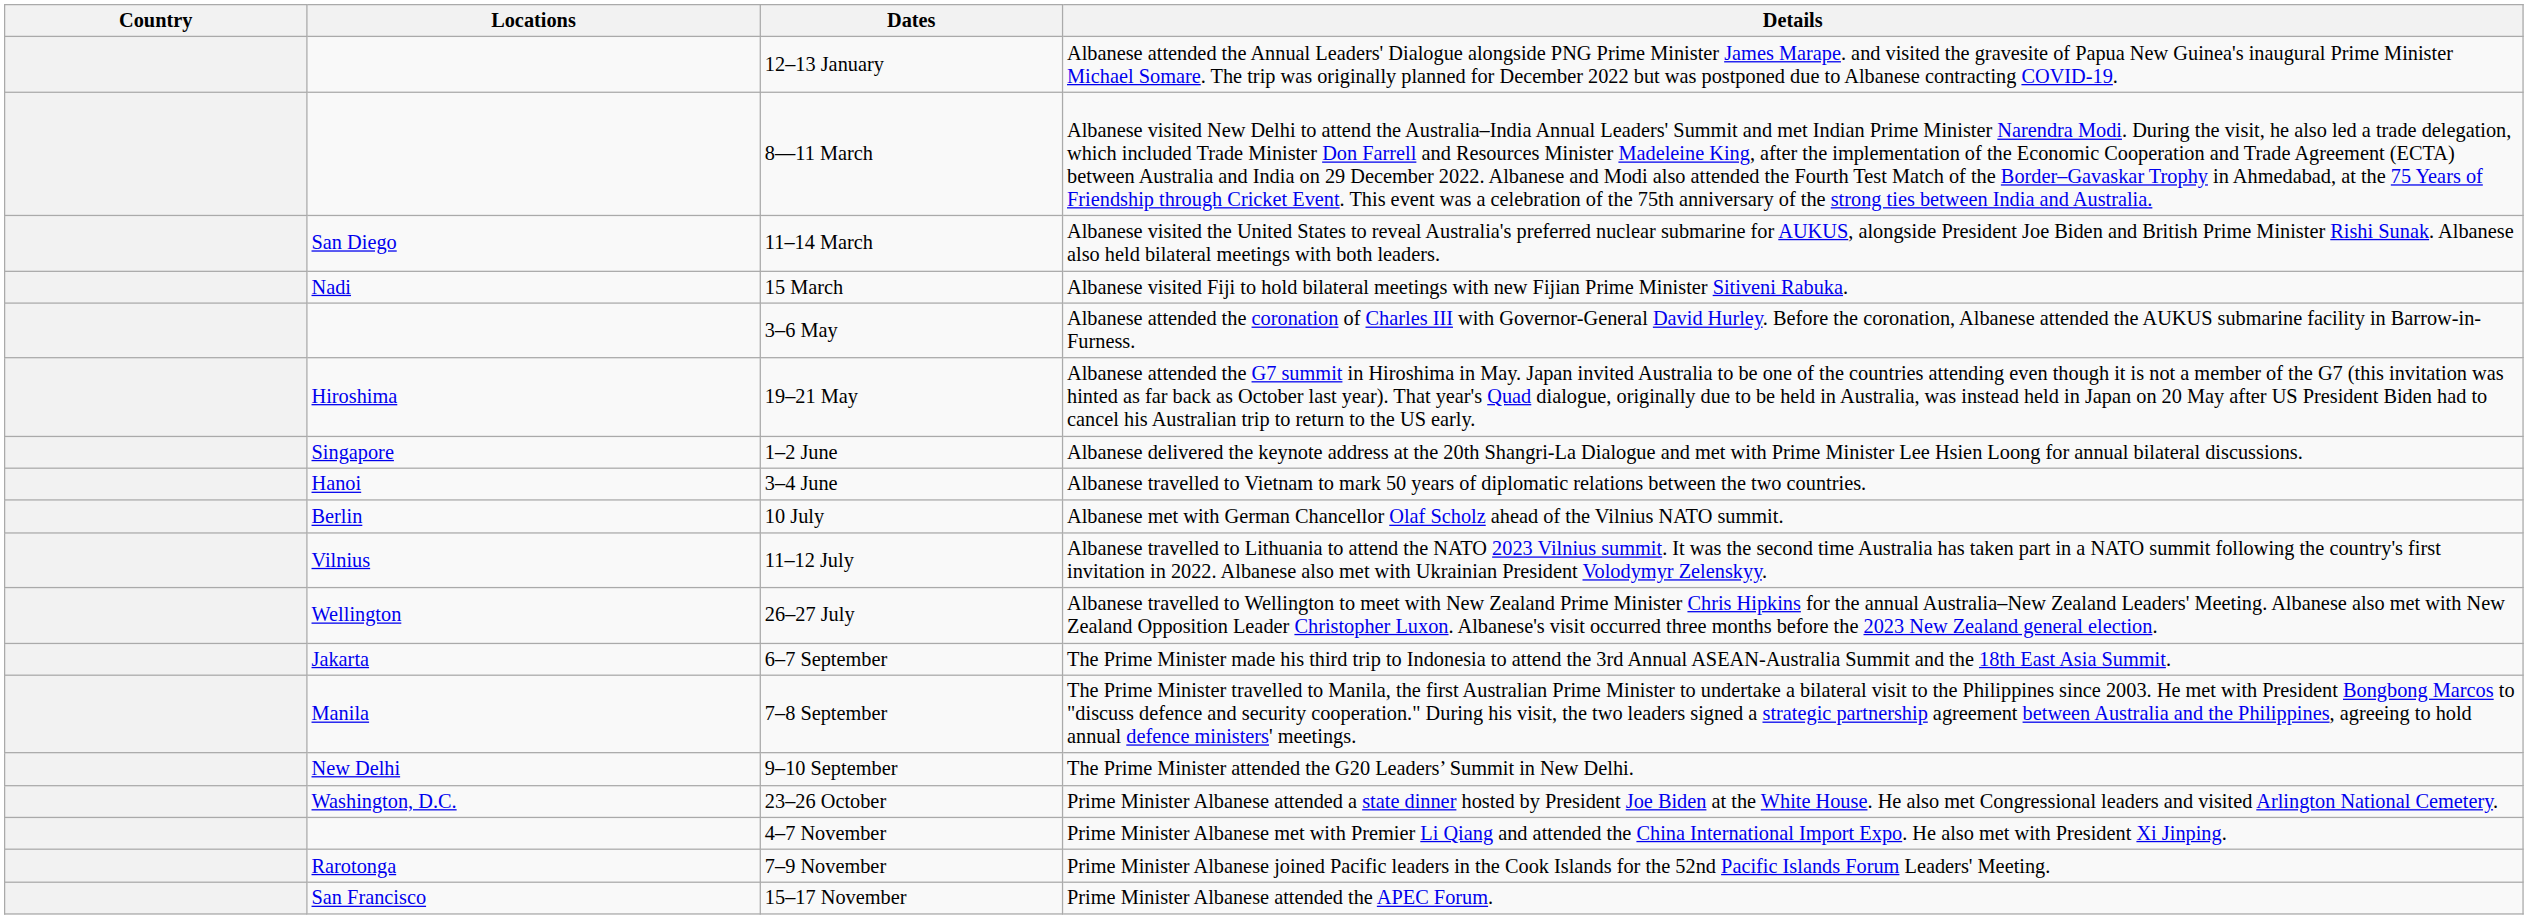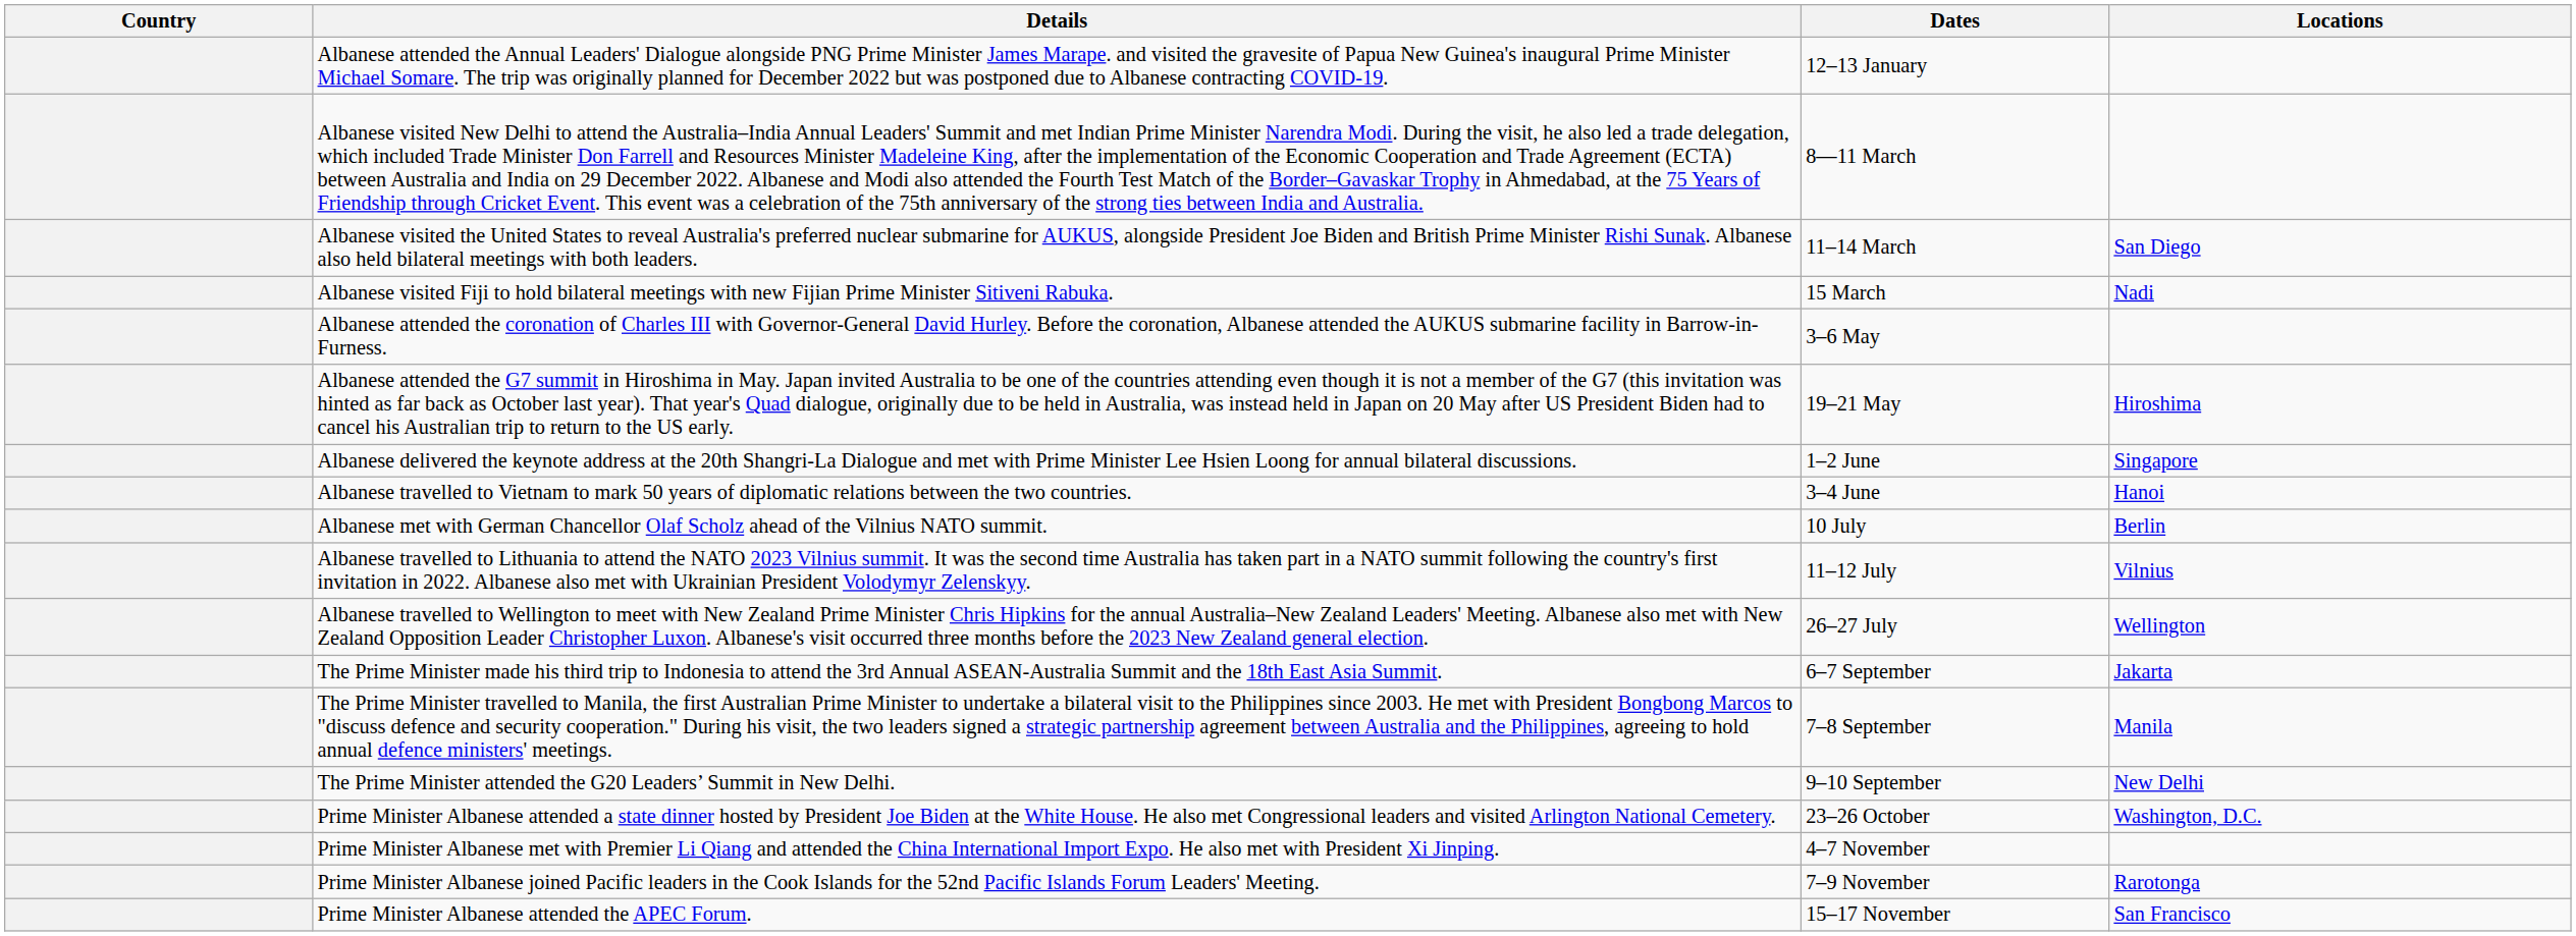 <table class="wikitable sortable" border="1" style="margin: 1em auto 1em auto">
 <tr>
 <th scope="col" style="width: 12%;">Country</th>
+<th scope="col" style="width: 58%;" class="unsortable">Details</th>
+<th scope="col" style="width: 12%;">Dates</th>
 <th scope="col" style="width: 18%;">Locations</th>
-<th scope="col" style="width: 12%;">Dates</th>
-<th scope="col" style="width: 58%;" class="unsortable">Details</th>
 </tr>
 <tr>
 <th scope="row"></th>
+<td>Albanese attended the Annual Leaders' Dialogue alongside PNG Prime Minister <a href='#'>James Marape</a>. and visited the gravesite of Papua New Guinea's inaugural Prime Minister <a href='#'>Michael Somare</a>. The trip was originally planned for December 2022 but was postponed due to Albanese contracting <a href='#'>COVID-19</a>.</td>
+<td>12–13 January</td>
 <td></td>
-<td>12–13 January</td>
-<td>Albanese attended the Annual Leaders' Dialogue alongside PNG Prime Minister <a href='#'>James Marape</a>. and visited the gravesite of Papua New Guinea's inaugural Prime Minister <a href='#'>Michael Somare</a>. The trip was originally planned for December 2022 but was postponed due to Albanese contracting <a href='#'>COVID-19</a>.</td>
 </tr>
 <tr>
 <th scope="row"></th>
+<td><br>Albanese visited New Delhi to attend the Australia–India Annual Leaders' Summit and met Indian Prime Minister <a href='#'>Narendra Modi</a>. During the visit, he also led a trade delegation, which included Trade Minister <a href='#'>Don Farrell</a> and Resources Minister <a href='#'>Madeleine King</a>, after the implementation of the Economic Cooperation and Trade Agreement (ECTA) between Australia and India on 29 December 2022. Albanese and Modi also attended the Fourth Test Match of the <a href='#'>Border–Gavaskar Trophy</a> in Ahmedabad, at the <a href='#'>75 Years of Friendship through Cricket Event</a>. This event was a celebration of the 75th anniversary of the <a href='#'>strong ties between India and Australia.</a></td>
+<td>8—11 March</td>
 <td></td>
-<td>8—11 March</td>
-<td><br>Albanese visited New Delhi to attend the Australia–India Annual Leaders' Summit and met Indian Prime Minister <a href='#'>Narendra Modi</a>. During the visit, he also led a trade delegation, which included Trade Minister <a href='#'>Don Farrell</a> and Resources Minister <a href='#'>Madeleine King</a>, after the implementation of the Economic Cooperation and Trade Agreement (ECTA) between Australia and India on 29 December 2022. Albanese and Modi also attended the Fourth Test Match of the <a href='#'>Border–Gavaskar Trophy</a> in Ahmedabad, at the <a href='#'>75 Years of Friendship through Cricket Event</a>. This event was a celebration of the 75th anniversary of the <a href='#'>strong ties between India and Australia.</a></td>
 </tr>
 <tr>
 <th scope="row"></th>
+<td>Albanese visited the United States to reveal Australia's preferred nuclear submarine for <a href='#'>AUKUS</a>, alongside President Joe Biden and British Prime Minister <a href='#'>Rishi Sunak</a>. Albanese also held bilateral meetings with both leaders.</td>
+<td>11–14 March</td>
 <td><a href='#'>San Diego</a></td>
-<td>11–14 March</td>
-<td>Albanese visited the United States to reveal Australia's preferred nuclear submarine for <a href='#'>AUKUS</a>, alongside President Joe Biden and British Prime Minister <a href='#'>Rishi Sunak</a>. Albanese also held bilateral meetings with both leaders.</td>
 </tr>
 <tr>
 <th scope="row"></th>
+<td>Albanese visited Fiji to hold bilateral meetings with new Fijian Prime Minister <a href='#'>Sitiveni Rabuka</a>.</td>
+<td>15 March</td>
 <td><a href='#'>Nadi</a></td>
-<td>15 March</td>
-<td>Albanese visited Fiji to hold bilateral meetings with new Fijian Prime Minister <a href='#'>Sitiveni Rabuka</a>.</td>
 </tr>
 <tr>
 <th scope="row"></th>
+<td>Albanese attended the <a href='#'>coronation</a> of <a href='#'>Charles III</a> with Governor-General <a href='#'>David Hurley</a>. Before the coronation, Albanese attended the AUKUS submarine facility in Barrow-in-Furness.</td>
+<td>3–6 May</td>
 <td></td>
-<td>3–6 May</td>
-<td>Albanese attended the <a href='#'>coronation</a> of <a href='#'>Charles III</a> with Governor-General <a href='#'>David Hurley</a>. Before the coronation, Albanese attended the AUKUS submarine facility in Barrow-in-Furness.</td>
 </tr>
 <tr>
 <th></th>
+<td>Albanese attended the <a href='#'>G7 summit</a> in Hiroshima in May. Japan invited Australia to be one of the countries attending even though it is not a member of the G7 (this invitation was hinted as far back as October last year). That year's <a href='#'>Quad</a> dialogue, originally due to be held in Australia, was instead held in Japan on 20 May after US President Biden had to cancel his Australian trip to return to the US early.</td>
+<td>19–21 May</td>
 <td><a href='#'>Hiroshima</a></td>
-<td>19–21 May</td>
-<td>Albanese attended the <a href='#'>G7 summit</a> in Hiroshima in May. Japan invited Australia to be one of the countries attending even though it is not a member of the G7 (this invitation was hinted as far back as October last year). That year's <a href='#'>Quad</a> dialogue, originally due to be held in Australia, was instead held in Japan on 20 May after US President Biden had to cancel his Australian trip to return to the US early.</td>
 </tr>
 <tr>
 <th></th>
+<td>Albanese delivered the keynote address at the 20th Shangri-La Dialogue and met with Prime Minister Lee Hsien Loong for annual bilateral discussions.</td>
+<td>1–2 June</td>
 <td><a href='#'>Singapore</a></td>
-<td>1–2 June</td>
-<td>Albanese delivered the keynote address at the 20th Shangri-La Dialogue and met with Prime Minister Lee Hsien Loong for annual bilateral discussions.</td>
 </tr>
 <tr>
 <th></th>
+<td>Albanese travelled to Vietnam to mark 50 years of diplomatic relations between the two countries.</td>
+<td>3–4 June</td>
 <td><a href='#'>Hanoi</a></td>
-<td>3–4 June</td>
-<td>Albanese travelled to Vietnam to mark 50 years of diplomatic relations between the two countries.</td>
 </tr>
 <tr>
 <th></th>
+<td>Albanese met with German Chancellor <a href='#'>Olaf Scholz</a> ahead of the Vilnius NATO summit.</td>
+<td>10 July</td>
 <td><a href='#'>Berlin</a></td>
-<td>10 July</td>
-<td>Albanese met with German Chancellor <a href='#'>Olaf Scholz</a> ahead of the Vilnius NATO summit.</td>
 </tr>
 <tr>
 <th></th>
+<td>Albanese travelled to Lithuania to attend the NATO <a href='#'>2023 Vilnius summit</a>. It was the second time Australia has taken part in a NATO summit following the country's first invitation in 2022. Albanese also met with Ukrainian President <a href='#'>Volodymyr Zelenskyy</a>.</td>
+<td>11–12 July</td>
 <td><a href='#'>Vilnius</a></td>
-<td>11–12 July</td>
-<td>Albanese travelled to Lithuania to attend the NATO <a href='#'>2023 Vilnius summit</a>. It was the second time Australia has taken part in a NATO summit following the country's first invitation in 2022. Albanese also met with Ukrainian President <a href='#'>Volodymyr Zelenskyy</a>.</td>
 </tr>
 <tr>
 <th></th>
+<td>Albanese travelled to Wellington to meet with New Zealand Prime Minister <a href='#'>Chris Hipkins</a> for the annual Australia–New Zealand Leaders' Meeting. Albanese also met with New Zealand Opposition Leader <a href='#'>Christopher Luxon</a>. Albanese's visit occurred three months before the <a href='#'>2023 New Zealand general election</a>.</td>
+<td>26–27 July</td>
 <td><a href='#'>Wellington</a></td>
-<td>26–27 July</td>
-<td>Albanese travelled to Wellington to meet with New Zealand Prime Minister <a href='#'>Chris Hipkins</a> for the annual Australia–New Zealand Leaders' Meeting. Albanese also met with New Zealand Opposition Leader <a href='#'>Christopher Luxon</a>. Albanese's visit occurred three months before the <a href='#'>2023 New Zealand general election</a>.</td>
 </tr>
 <tr>
 <th></th>
+<td>The Prime Minister made his third trip to Indonesia to attend the 3rd Annual ASEAN-Australia Summit and the <a href='#'>18th East Asia Summit</a>.</td>
+<td>6–7 September</td>
 <td><a href='#'>Jakarta</a></td>
-<td>6–7 September</td>
-<td>The Prime Minister made his third trip to Indonesia to attend the 3rd Annual ASEAN-Australia Summit and the <a href='#'>18th East Asia Summit</a>.</td>
 </tr>
 <tr>
 <th></th>
+<td>The Prime Minister travelled to Manila, the first Australian Prime Minister to undertake a bilateral visit to the Philippines since 2003. He met with President <a href='#'>Bongbong Marcos</a> to "discuss defence and security cooperation." During his visit, the two leaders signed a <a href='#'>strategic partnership</a> agreement <a href='#'>between Australia and the Philippines</a>, agreeing to hold annual <a href='#'>defence ministers</a>' meetings.</td>
+<td>7–8 September</td>
 <td><a href='#'>Manila</a></td>
-<td>7–8 September</td>
-<td>The Prime Minister travelled to Manila, the first Australian Prime Minister to undertake a bilateral visit to the Philippines since 2003. He met with President <a href='#'>Bongbong Marcos</a> to "discuss defence and security cooperation." During his visit, the two leaders signed a <a href='#'>strategic partnership</a> agreement <a href='#'>between Australia and the Philippines</a>, agreeing to hold annual <a href='#'>defence ministers</a>' meetings.</td>
 </tr>
 <tr>
 <th></th>
+<td>The Prime Minister attended the G20 Leaders’ Summit in New Delhi.</td>
+<td>9–10 September</td>
 <td><a href='#'>New Delhi</a></td>
-<td>9–10 September</td>
-<td>The Prime Minister attended the G20 Leaders’ Summit in New Delhi.</td>
 </tr>
 <tr>
 <th></th>
+<td>Prime Minister Albanese attended a <a href='#'>state dinner</a> hosted by President <a href='#'>Joe Biden</a> at the <a href='#'>White House</a>. He also met Congressional leaders and visited <a href='#'>Arlington National Cemetery</a>.</td>
+<td>23–26 October</td>
 <td><a href='#'>Washington, D.C.</a></td>
-<td>23–26 October</td>
-<td>Prime Minister Albanese attended a <a href='#'>state dinner</a> hosted by President <a href='#'>Joe Biden</a> at the <a href='#'>White House</a>. He also met Congressional leaders and visited <a href='#'>Arlington National Cemetery</a>.</td>
 </tr>
 <tr>
 <th></th>
+<td>Prime Minister Albanese met with Premier <a href='#'>Li Qiang</a> and attended the <a href='#'>China International Import Expo</a>. He also met with President <a href='#'>Xi Jinping</a>.</td>
+<td>4–7 November</td>
 <td></td>
-<td>4–7 November</td>
-<td>Prime Minister Albanese met with Premier <a href='#'>Li Qiang</a> and attended the <a href='#'>China International Import Expo</a>. He also met with President <a href='#'>Xi Jinping</a>.</td>
 </tr>
 <tr>
 <th></th>
+<td>Prime Minister Albanese joined Pacific leaders in the Cook Islands for the 52nd <a href='#'>Pacific Islands Forum</a> Leaders' Meeting.</td>
+<td>7–9 November</td>
 <td><a href='#'>Rarotonga</a></td>
-<td>7–9 November</td>
-<td>Prime Minister Albanese joined Pacific leaders in the Cook Islands for the 52nd <a href='#'>Pacific Islands Forum</a> Leaders' Meeting.</td>
 </tr>
 <tr>
 <th></th>
+<td>Prime Minister Albanese attended the <a href='#'>APEC Forum</a>.</td>
+<td>15–17 November</td>
 <td><a href='#'>San Francisco</a></td>
-<td>15–17 November</td>
-<td>Prime Minister Albanese attended the <a href='#'>APEC Forum</a>.</td>
 </tr>
 </table>
